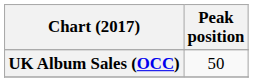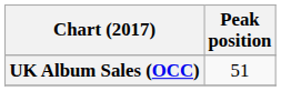 <table class="wikitable sortable plainrowheaders" style="text-align:center">
 <tr>
 <th scope="col">Chart (2017)</th>
 <th scope="col">Peak<br>position</th>
 </tr>
 <tr>
 </tr>
 <tr>
 <th scope="row">UK Album Sales (<a href='#'>OCC</a>)</th>
-<td>50</td>
+<td>51</td>
 </tr>
 <tr>
 </tr>
 <tr>
 </tr>
 </table>
